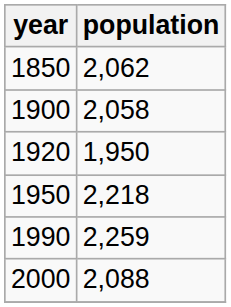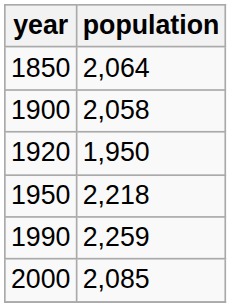 <table class="wikitable sortable">
 <tr>
 <th>year</th>
 <th>population</th>
 </tr>
 <tr>
 <td>1850</td>
-<td>2,062</td>
+<td>2,064</td>
 </tr>
 <tr>
 <td>1900</td>
 <td>2,058</td>
 </tr>
 <tr>
 <td>1920</td>
 <td>1,950</td>
 </tr>
 <tr>
 <td>1950</td>
 <td>2,218</td>
 </tr>
 <tr>
 <td>1990</td>
 <td>2,259</td>
 </tr>
 <tr>
 <td>2000</td>
-<td>2,088</td>
+<td>2,085</td>
 </tr>
 <tr>
 </tr>
 </table>
